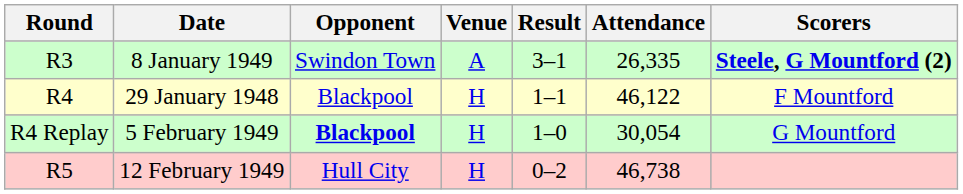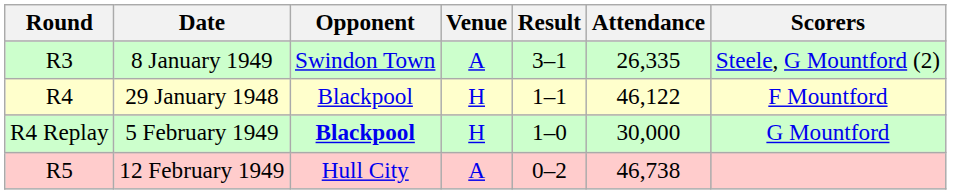 <table class="wikitable" style="font-size:100%; text-align:center">
 <tr>
 <th>Round</th>
 <th>Date</th>
 <th>Opponent</th>
 <th>Venue</th>
 <th>Result</th>
 <th>Attendance</th>
 <th>Scorers</th>
 </tr>
 <tr style="background-color: #CCFFCC;">
 <td>R3</td>
 <td>8 January 1949</td>
 <td><a href='#'>Swindon Town</a></td>
 <td><a href='#'>A</a></td>
 <td>3–1</td>
 <td>26,335</td>
-<td><strong><a href='#'>Steele</a>, <a href='#'>G Mountford</a> (2)</strong></td>
+<td><a href='#'>Steele</a>, <a href='#'>G Mountford</a> (2)</td>
 </tr>
 <tr style="background-color: #FFFFCC;">
 <td>R4</td>
 <td>29 January 1948</td>
 <td><a href='#'>Blackpool</a></td>
 <td><a href='#'>H</a></td>
 <td>1–1</td>
 <td>46,122</td>
 <td><a href='#'>F Mountford</a></td>
 </tr>
 <tr style="background-color: #CCFFCC;">
 <td>R4 Replay</td>
 <td>5 February 1949</td>
 <td><strong><a href='#'>Blackpool</a></strong></td>
 <td><a href='#'>H</a></td>
 <td>1–0</td>
-<td>30,054</td>
+<td>30,000</td>
 <td><a href='#'>G Mountford</a></td>
 </tr>
 <tr style="background-color: #FFCCCC;">
 <td>R5</td>
 <td>12 February 1949</td>
 <td><a href='#'>Hull City</a></td>
-<td><a href='#'>H</a></td>
+<td><a href='#'>A</a></td>
 <td>0–2</td>
 <td>46,738</td>
 <td></td>
 </tr>
 </table>
